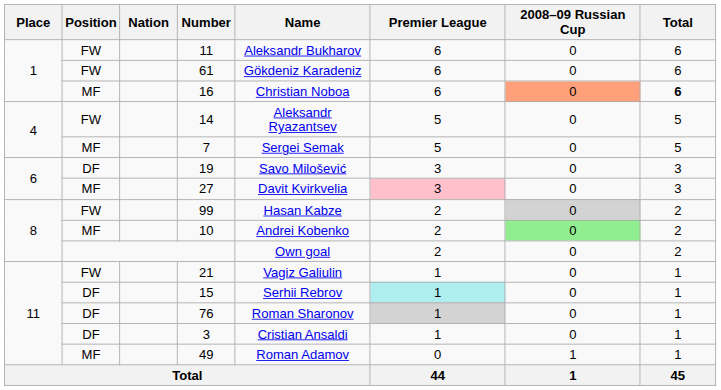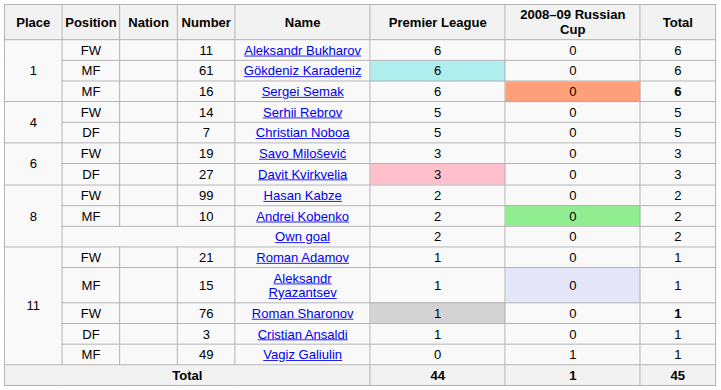 <table class="wikitable" style="font-size: 95%; text-align: center;">
 <tr>
 <th width=60>Place</th>
 <th width=60>Position</th>
 <th width=60>Nation</th>
 <th width=60>Number</th>
 <th width=150>Name</th>
 <th width=150>Premier League</th>
 <th width=150>2008–09 Russian Cup</th>
 <th width=80>Total</th>
 </tr>
 <tr>
 <td rowspan="3">1</td>
 <td>FW</td>
 <td></td>
 <td>11</td>
 <td><a href='#'>Aleksandr Bukharov</a></td>
 <td>6</td>
 <td>0</td>
 <td>6</td>
 </tr>
 <tr>
-<td>FW</td>
+<td>MF</td>
 <td></td>
 <td>61</td>
 <td><a href='#'>Gökdeniz Karadeniz</a></td>
-<td>6</td>
+<td style="background: paleturquoise;">6</td>
 <td>0</td>
 <td>6</td>
 </tr>
 <tr>
 <td>MF</td>
 <td></td>
 <td>16</td>
-<td><a href='#'>Christian Noboa</a></td>
+<td><a href='#'>Sergei Semak</a></td>
 <td>6</td>
 <td style="background: lightsalmon;">0</td>
 <td><strong>6</strong></td>
 </tr>
 <tr>
 <td rowspan="2">4</td>
 <td>FW</td>
 <td></td>
 <td>14</td>
-<td><a href='#'>Aleksandr Ryazantsev</a></td>
+<td><a href='#'>Serhii Rebrov</a></td>
 <td>5</td>
 <td>0</td>
 <td>5</td>
 </tr>
 <tr>
-<td>MF</td>
+<td>DF</td>
 <td></td>
 <td>7</td>
-<td><a href='#'>Sergei Semak</a></td>
+<td><a href='#'>Christian Noboa</a></td>
 <td>5</td>
 <td>0</td>
 <td>5</td>
 </tr>
 <tr>
 <td rowspan="2">6</td>
-<td>DF</td>
+<td>FW</td>
 <td></td>
 <td>19</td>
 <td><a href='#'>Savo Milošević</a></td>
 <td>3</td>
 <td>0</td>
 <td>3</td>
 </tr>
 <tr>
-<td>MF</td>
+<td>DF</td>
 <td></td>
 <td>27</td>
 <td><a href='#'>Davit Kvirkvelia</a></td>
 <td style="background: pink;">3</td>
 <td>0</td>
 <td>3</td>
 </tr>
 <tr>
 <td rowspan="3">8</td>
 <td>FW</td>
 <td></td>
 <td>99</td>
 <td><a href='#'>Hasan Kabze</a></td>
 <td>2</td>
-<td style="background: lightgrey;">0</td>
+<td>0</td>
 <td>2</td>
 </tr>
 <tr>
 <td>MF</td>
 <td></td>
 <td>10</td>
 <td><a href='#'>Andrei Kobenko</a></td>
 <td>2</td>
 <td style="background: lightgreen;">0</td>
 <td>2</td>
 </tr>
 <tr>
 <td colspan="3"></td>
 <td><a href='#'>Own goal</a></td>
 <td>2</td>
 <td>0</td>
 <td>2</td>
 </tr>
 <tr>
 <td rowspan="5">11</td>
 <td>FW</td>
 <td></td>
 <td>21</td>
-<td><a href='#'>Vagiz Galiulin</a></td>
+<td><a href='#'>Roman Adamov</a></td>
 <td>1</td>
 <td>0</td>
 <td>1</td>
 </tr>
 <tr>
-<td>DF</td>
+<td>MF</td>
 <td></td>
 <td>15</td>
-<td><a href='#'>Serhii Rebrov</a></td>
-<td style="background: paleturquoise;">1</td>
-<td>0</td>
+<td><a href='#'>Aleksandr Ryazantsev</a></td>
+<td>1</td>
+<td style="background: lavender;">0</td>
 <td>1</td>
 </tr>
 <tr>
-<td>DF</td>
+<td>FW</td>
 <td></td>
 <td>76</td>
 <td><a href='#'>Roman Sharonov</a></td>
 <td style="background: lightgrey;">1</td>
 <td>0</td>
-<td>1</td>
+<td><strong>1</strong></td>
 </tr>
 <tr>
 <td>DF</td>
 <td></td>
 <td>3</td>
 <td><a href='#'>Cristian Ansaldi</a></td>
 <td>1</td>
 <td>0</td>
 <td>1</td>
 </tr>
 <tr>
 <td>MF</td>
 <td></td>
 <td>49</td>
-<td><a href='#'>Roman Adamov</a></td>
+<td><a href='#'>Vagiz Galiulin</a></td>
 <td>0</td>
 <td>1</td>
 <td>1</td>
 </tr>
 <tr>
 <th colspan=5>Total</th>
 <th>44</th>
 <th>1</th>
 <th>45</th>
 </tr>
 </table>
